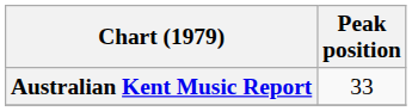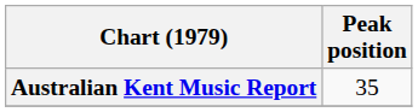 <table class="wikitable sortable plainrowheaders">
 <tr>
 <th>Chart (1979)</th>
 <th>Peak<br>position</th>
 </tr>
 <tr>
 <th scope="row">Australian <a href='#'>Kent Music Report</a></th>
-<td style="text-align:center;">33</td>
+<td style="text-align:center;">35</td>
 </tr>
 <tr>
 </tr>
 </table>
